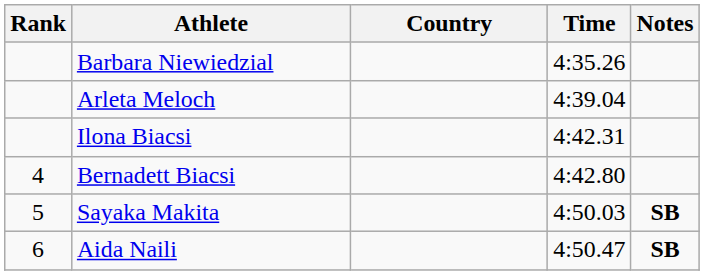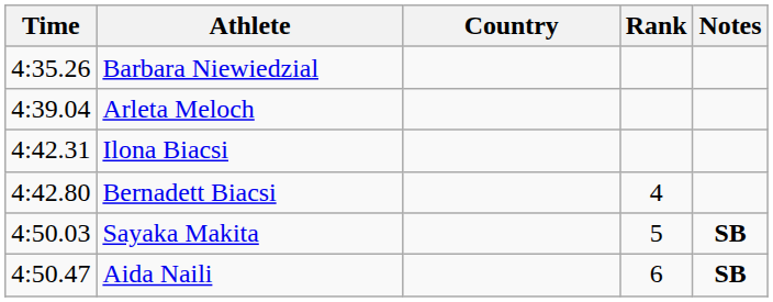 <table class="wikitable sortable" style="text-align:center">
 <tr>
-<th>Rank</th>
+<th>Time</th>
 <th style="width:180px">Athlete</th>
 <th style="width:125px">Country</th>
-<th>Time</th>
+<th>Rank</th>
 <th>Notes</th>
 </tr>
 <tr>
-<td></td>
+<td>4:35.26</td>
 <td style="text-align:left;"><a href='#'>Barbara Niewiedzial</a></td>
 <td style="text-align:left;"></td>
-<td>4:35.26</td>
+<td></td>
 <td></td>
 </tr>
 <tr>
-<td></td>
+<td>4:39.04</td>
 <td style="text-align:left;"><a href='#'>Arleta Meloch</a></td>
 <td style="text-align:left;"></td>
-<td>4:39.04</td>
+<td></td>
 <td></td>
 </tr>
 <tr>
-<td></td>
+<td>4:42.31</td>
 <td style="text-align:left;"><a href='#'>Ilona Biacsi</a></td>
 <td style="text-align:left;"></td>
-<td>4:42.31</td>
+<td></td>
 <td></td>
 </tr>
 <tr>
-<td>4</td>
+<td>4:42.80</td>
 <td style="text-align:left;"><a href='#'>Bernadett Biacsi</a></td>
 <td style="text-align:left;"></td>
-<td>4:42.80</td>
+<td>4</td>
 <td></td>
 </tr>
 <tr>
-<td>5</td>
+<td>4:50.03</td>
 <td style="text-align:left;"><a href='#'>Sayaka Makita</a></td>
 <td style="text-align:left;"></td>
-<td>4:50.03</td>
+<td>5</td>
 <td><strong>SB</strong></td>
 </tr>
 <tr>
-<td>6</td>
+<td>4:50.47</td>
 <td style="text-align:left;"><a href='#'>Aida Naili</a></td>
 <td style="text-align:left;"></td>
-<td>4:50.47</td>
+<td>6</td>
 <td><strong>SB</strong></td>
 </tr>
 </table>
